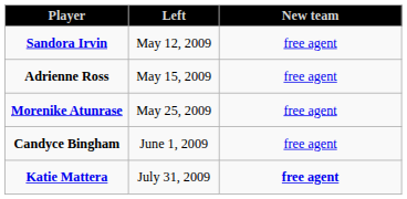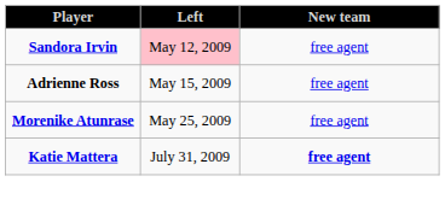 <table class="wikitable" style="text-align: center">
 <tr align="center"  bgcolor="#dddddd">
 <td style="background:#000000;color:#D3D3D3; width:140px"><strong>Player</strong></td>
 <td style="background:#000000;color:#D3D3D3; width:100px"><strong>Left</strong></td>
 <td style="background:#000000;color:#D3D3D3; width:210px"><strong>New team</strong></td>
 </tr>
 <tr style="height:40px">
 <td><strong><a href='#'>Sandora Irvin</a></strong></td>
-<td>May 12, 2009</td>
+<td style="background: pink;">May 12, 2009</td>
 <td><a href='#'>free agent</a></td>
 </tr>
 <tr style="height:40px">
 <td><strong>Adrienne Ross</strong></td>
 <td>May 15, 2009</td>
 <td><a href='#'>free agent</a></td>
 </tr>
 <tr style="height:40px">
 <td><strong><a href='#'>Morenike Atunrase</a></strong></td>
 <td>May 25, 2009</td>
 <td><a href='#'>free agent</a></td>
 </tr>
 <tr style="height:40px">
-<td><strong>Candyce Bingham</strong></td>
-<td>June 1, 2009</td>
-<td><a href='#'>free agent</a></td>
-</tr>
-<tr style="height:40px">
 <td><strong><a href='#'>Katie Mattera</a></strong></td>
 <td>July 31, 2009</td>
 <td><strong><a href='#'>free agent</a></strong></td>
 </tr>
 </table>
